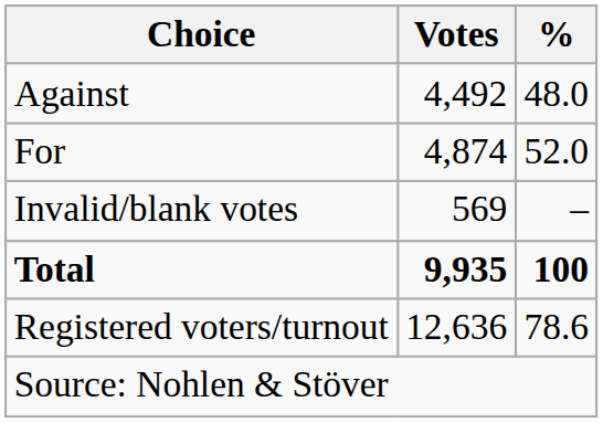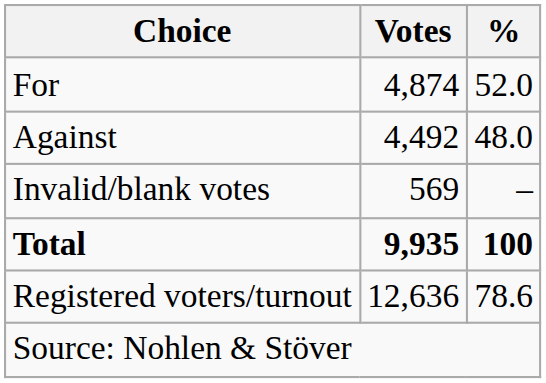 <table class=wikitable style=text-align:right>
 <tr>
 <th>Choice</th>
 <th>Votes</th>
 <th>%</th>
 </tr>
 <tr>
+<td align=left>For</td>
+<td>4,874</td>
+<td>52.0</td>
+</tr>
+<tr>
 <td align=left>Against</td>
 <td>4,492</td>
 <td>48.0</td>
-</tr>
-<tr>
-<td align=left>For</td>
-<td>4,874</td>
-<td>52.0</td>
 </tr>
 <tr>
 <td align=left>Invalid/blank votes</td>
 <td>569</td>
 <td>–</td>
 </tr>
 <tr>
 <td align=left><strong>Total</strong></td>
 <td><strong>9,935</strong></td>
 <td><strong>100</strong></td>
 </tr>
 <tr>
 <td align=left>Registered voters/turnout</td>
 <td>12,636</td>
 <td>78.6</td>
 </tr>
 <tr>
 <td align=left colspan=3>Source: Nohlen & Stöver</td>
 </tr>
 </table>
